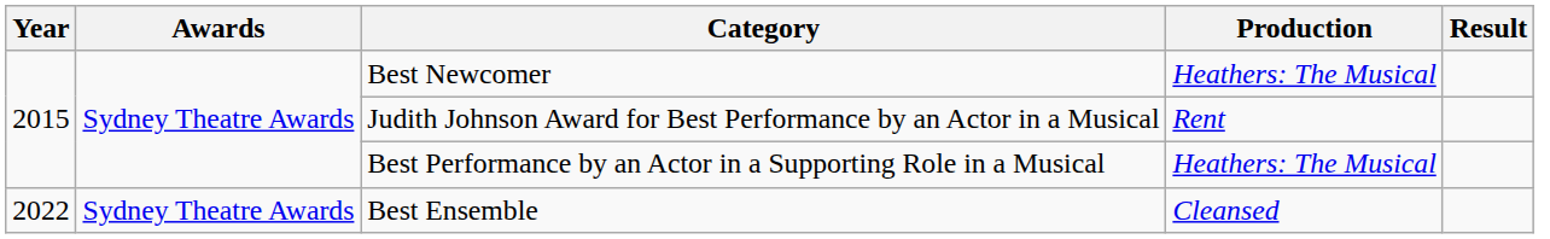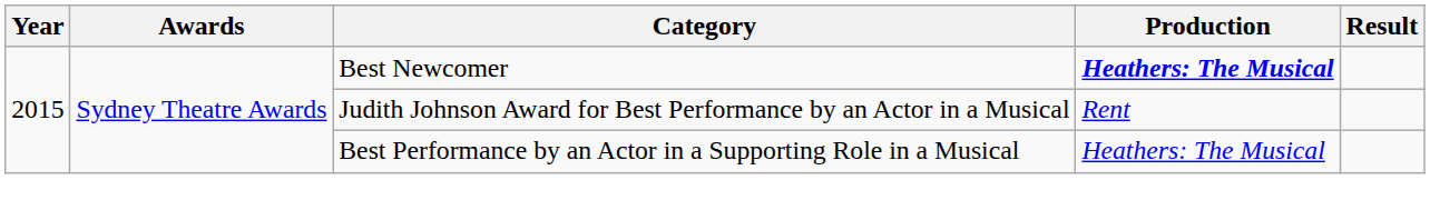 <table class="wikitable">
 <tr>
 <th>Year</th>
 <th>Awards</th>
 <th>Category</th>
 <th>Production</th>
 <th>Result</th>
 </tr>
 <tr>
 <td align="center" rowspan="3">2015</td>
 <td rowspan="3"><a href='#'>Sydney Theatre Awards</a></td>
 <td>Best Newcomer</td>
-<td><em><a href='#'>Heathers: The Musical</a></em></td>
+<td><strong><em><a href='#'>Heathers: The Musical</a></em></strong></td>
 <td></td>
 </tr>
 <tr>
 <td>Judith Johnson Award for Best Performance by an Actor in a Musical</td>
 <td><em><a href='#'>Rent</a></em></td>
 <td></td>
 </tr>
 <tr>
 <td>Best Performance by an Actor in a Supporting Role in a Musical</td>
 <td><em><a href='#'>Heathers: The Musical</a></em></td>
 <td></td>
 </tr>
-<tr>
-<td align="center" rowspan="1">2022</td>
-<td rowspan="1"><a href='#'>Sydney Theatre Awards</a></td>
-<td>Best Ensemble</td>
-<td><em><a href='#'>Cleansed</a></em></td>
-<td></td>
-</tr>
 </table>
